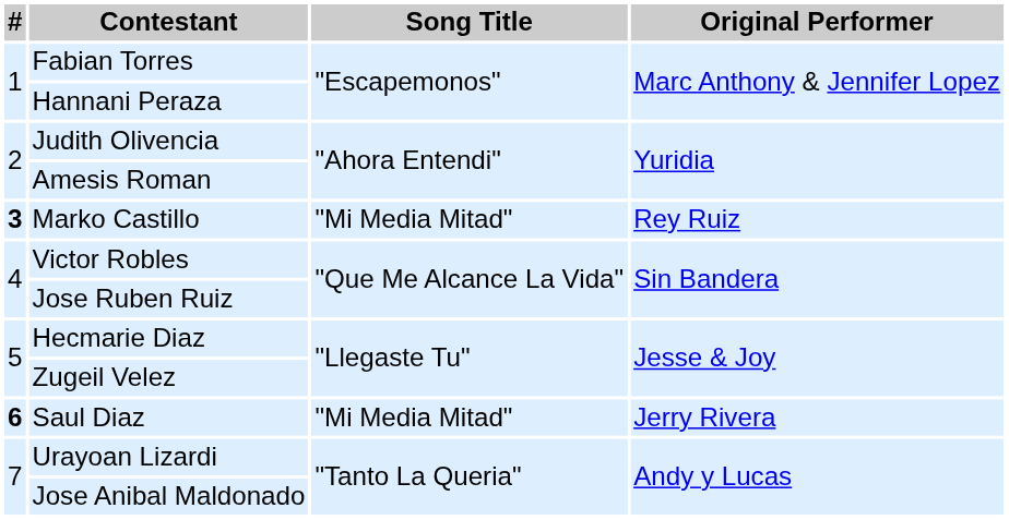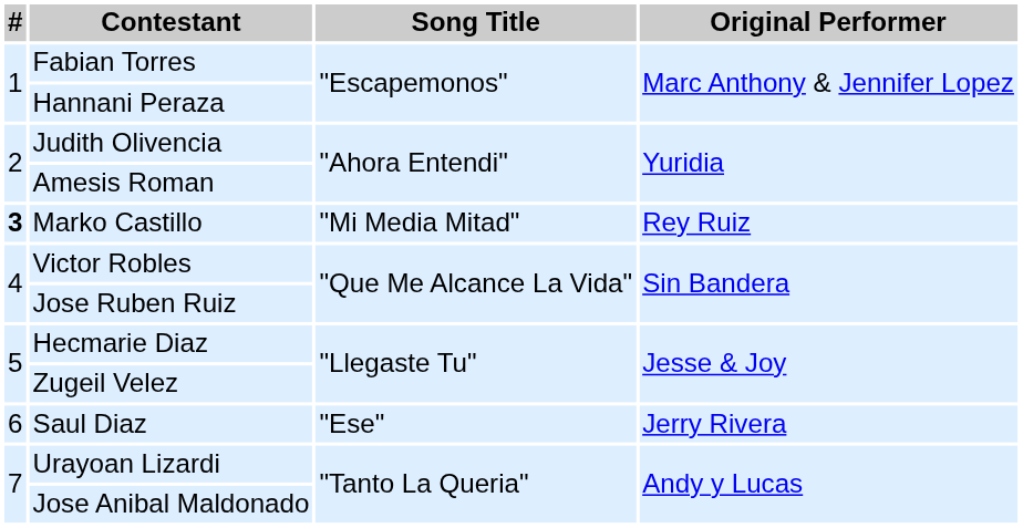 <table cellpadding=2 cellspacing=2>
 <tr bgcolor=#cccccc>
 <th>#</th>
 <th>Contestant</th>
 <th>Song Title</th>
 <th>Original Performer</th>
 </tr>
 <tr bgcolor=#DDEEFF>
 <td rowspan="2" align=center>1</td>
 <td>Fabian Torres</td>
 <td rowspan="2">"Escapemonos"</td>
 <td rowspan="2"><a href='#'>Marc Anthony</a> & <a href='#'>Jennifer Lopez</a></td>
 </tr>
 <tr bgcolor=#DDEEFF>
 <td>Hannani Peraza</td>
 </tr>
 <tr bgcolor=#DDEEFF>
 <td rowspan="2" align=center>2</td>
 <td>Judith Olivencia</td>
 <td rowspan="2">"Ahora Entendi"</td>
 <td rowspan="2"><a href='#'>Yuridia</a></td>
 </tr>
 <tr bgcolor=#DDEEFF>
 <td>Amesis Roman</td>
 </tr>
 <tr bgcolor=#DDEEFF>
 <td align=center><strong>3</strong></td>
 <td>Marko Castillo</td>
 <td>"Mi Media Mitad"</td>
 <td><a href='#'>Rey Ruiz</a></td>
 </tr>
 <tr bgcolor=#DDEEFF>
 <td rowspan="2" align=center>4</td>
 <td>Victor Robles</td>
 <td rowspan="2">"Que Me Alcance La Vida"</td>
 <td rowspan="2"><a href='#'>Sin Bandera</a></td>
 </tr>
 <tr bgcolor=#DDEEFF>
 <td>Jose Ruben Ruiz</td>
 </tr>
 <tr bgcolor=#DDEEFF>
 <td rowspan="2" align=center>5</td>
 <td>Hecmarie Diaz</td>
 <td rowspan="2">"Llegaste Tu"</td>
 <td rowspan="2"><a href='#'>Jesse & Joy</a></td>
 </tr>
 <tr bgcolor=#DDEEFF>
 <td>Zugeil Velez</td>
 </tr>
 <tr bgcolor=#DDEEFF>
-<td align=center><strong>6</strong></td>
+<td align=center>6</td>
 <td>Saul Diaz</td>
-<td>"Mi Media Mitad"</td>
+<td>"Ese"</td>
 <td><a href='#'>Jerry Rivera</a></td>
 </tr>
 <tr bgcolor=#DDEEFF>
 <td rowspan="2" align=center>7</td>
 <td>Urayoan Lizardi</td>
 <td rowspan="2">"Tanto La Queria"</td>
 <td rowspan="2"><a href='#'>Andy y Lucas</a></td>
 </tr>
 <tr bgcolor=#DDEEFF>
 <td>Jose Anibal Maldonado</td>
 </tr>
 <tr bgcolor=#DDEEFF>
 </tr>
 </table>
